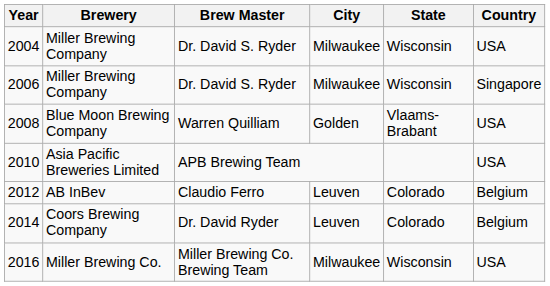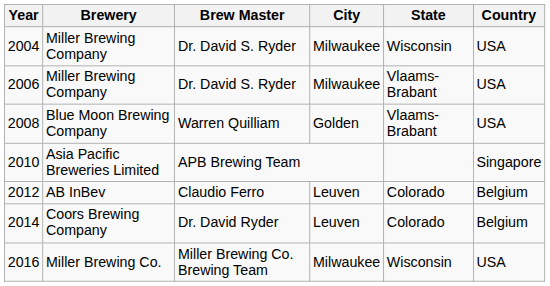 <table class="wikitable sortable">
 <tr>
 <th>Year</th>
 <th>Brewery</th>
 <th>Brew Master</th>
 <th>City</th>
 <th>State</th>
 <th>Country</th>
 </tr>
 <tr>
 <td>2004</td>
 <td>Miller Brewing Company</td>
 <td>Dr. David S. Ryder</td>
 <td>Milwaukee</td>
 <td>Wisconsin</td>
 <td>USA</td>
 </tr>
 <tr>
 <td>2006</td>
 <td>Miller Brewing Company</td>
 <td>Dr. David S. Ryder</td>
 <td>Milwaukee</td>
-<td>Wisconsin</td>
-<td>Singapore</td>
+<td>Vlaams-Brabant</td>
+<td>USA</td>
 </tr>
 <tr>
 <td>2008</td>
 <td>Blue Moon Brewing Company</td>
 <td>Warren Quilliam</td>
 <td>Golden</td>
 <td>Vlaams-Brabant</td>
 <td>USA</td>
 </tr>
 <tr>
 <td>2010</td>
 <td>Asia Pacific Breweries Limited</td>
 <td colspan="2">APB Brewing Team</td>
 <td></td>
-<td>USA</td>
+<td>Singapore</td>
 </tr>
 <tr>
 <td>2012</td>
 <td>AB InBev</td>
 <td>Claudio Ferro</td>
 <td>Leuven</td>
 <td>Colorado</td>
 <td>Belgium</td>
 </tr>
 <tr>
 <td>2014</td>
 <td>Coors Brewing Company</td>
 <td>Dr. David Ryder</td>
 <td>Leuven</td>
 <td>Colorado</td>
 <td>Belgium</td>
 </tr>
 <tr>
 <td>2016</td>
 <td>Miller Brewing Co.</td>
 <td>Miller Brewing Co. Brewing Team</td>
 <td>Milwaukee</td>
 <td>Wisconsin</td>
 <td>USA</td>
 </tr>
 </table>
